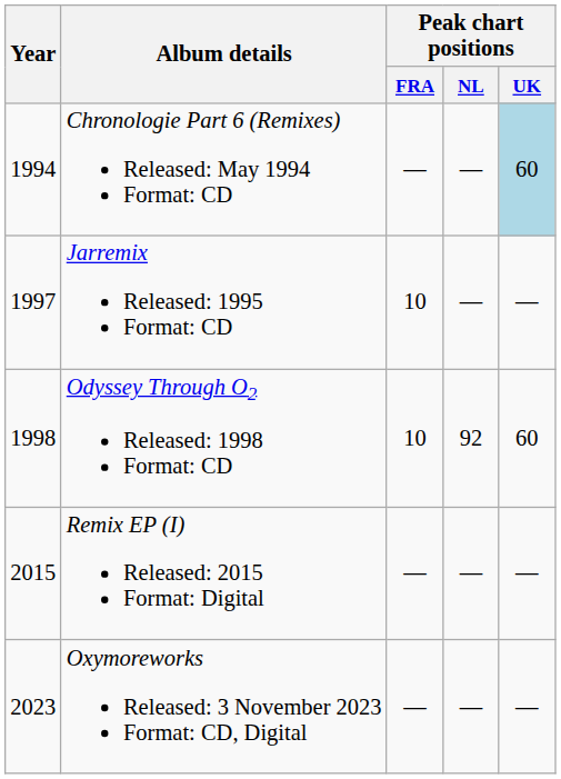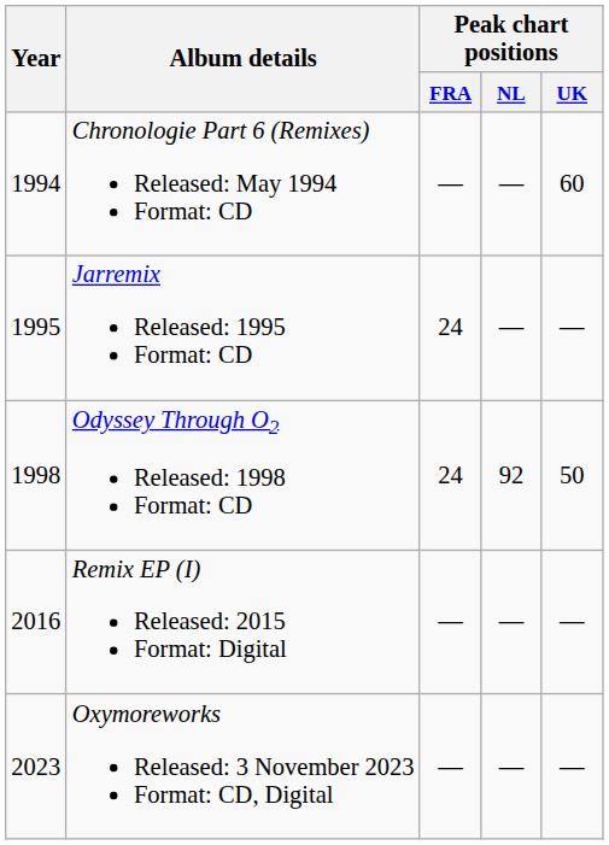 <table class="wikitable" style="text-align:center;">
 <tr>
 <th scope="col" rowspan="2">Year</th>
 <th scope="col" rowspan="2">Album details</th>
 <th scope="col" colspan="3">Peak chart positions</th>
 </tr>
 <tr>
 <th style="width:2em"><small><a href='#'>FRA</a></small><br></th>
 <th style="width:2em"><small><a href='#'>NL</a></small><br></th>
 <th style="width:2em"><small><a href='#'>UK</a></small><br></th>
 </tr>
 <tr>
 <td>1994</td>
 <td style="text-align:left;"><em>Chronologie Part 6 (Remixes)</em><br><ul><li>Released: May 1994</li><li>Format: CD</li></ul></td>
 <td align="center">—</td>
 <td align="center">—</td>
-<td align="center" style="background: lightblue;">60</td>
+<td align="center">60</td>
 </tr>
 <tr>
-<td>1997</td>
+<td>1995</td>
 <td style="text-align:left;"><em><a href='#'>Jarremix</a></em><br><ul><li>Released: 1995</li><li>Format: CD</li></ul></td>
-<td align="center">10</td>
+<td align="center">24</td>
 <td align="center">—</td>
 <td align="center">—</td>
 </tr>
 <tr>
 <td>1998</td>
 <td style="text-align:left;"><em><a href='#'>Odyssey Through O<sub>2</sub></a></em><br><ul><li>Released: 1998</li><li>Format: CD</li></ul></td>
-<td align="center">10</td>
+<td align="center">24</td>
 <td align="center">92</td>
-<td align="center">60</td>
+<td align="center">50</td>
 </tr>
 <tr>
-<td>2015</td>
+<td>2016</td>
 <td style="text-align:left;"><em>Remix EP (I)</em><br><ul><li>Released: 2015</li><li>Format: Digital</li></ul></td>
 <td align="center">—</td>
 <td align="center">—</td>
 <td align="center">—</td>
 </tr>
 <tr>
 <td>2023</td>
 <td style="text-align:left;"><em>Oxymoreworks</em><br><ul><li>Released: 3 November 2023</li><li>Format: CD, Digital</li></ul></td>
 <td align="center">—</td>
 <td align="center">—</td>
 <td align="center">—</td>
 </tr>
 </table>
